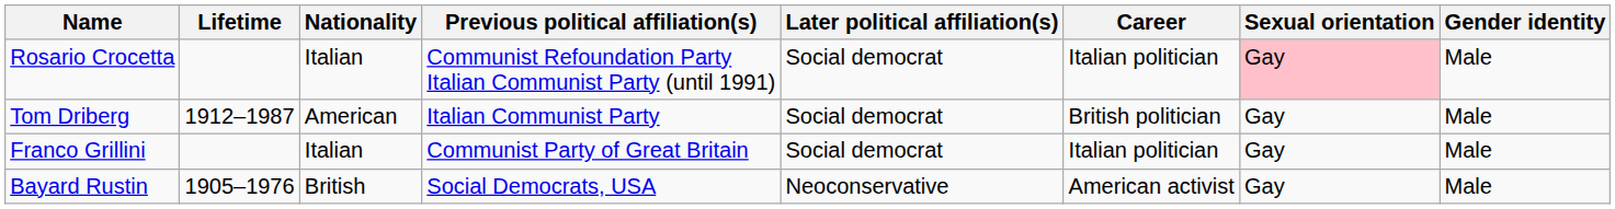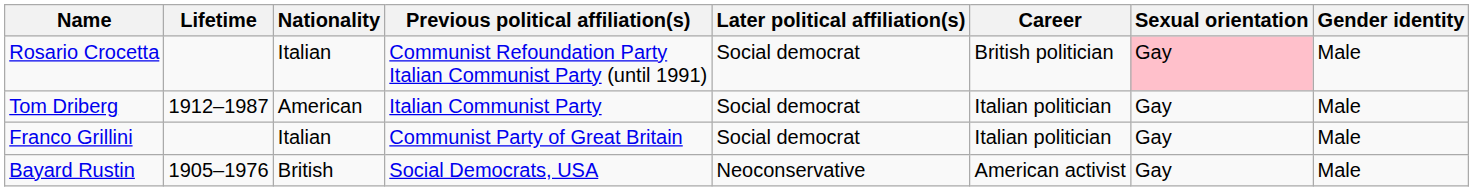 <table class="wikitable sortable">
 <tr>
 <th>Name</th>
 <th>Lifetime</th>
 <th>Nationality</th>
 <th>Previous political affiliation(s)</th>
 <th>Later political affiliation(s)</th>
 <th>Career</th>
 <th>Sexual orientation</th>
 <th>Gender identity</th>
 </tr>
 <tr valign="top">
 <td><a href='#'>Rosario Crocetta</a></td>
 <td></td>
 <td>Italian</td>
 <td><a href='#'>Communist Refoundation Party</a><br><a href='#'>Italian Communist Party</a> (until 1991)</td>
 <td>Social democrat</td>
-<td>Italian politician</td>
+<td>British politician</td>
 <td style="background: pink;">Gay</td>
 <td>Male</td>
 </tr>
 <tr valign="top">
 <td><a href='#'>Tom Driberg</a></td>
 <td>1912–1987</td>
 <td>American</td>
 <td><a href='#'>Italian Communist Party</a></td>
 <td>Social democrat</td>
-<td>British politician</td>
+<td>Italian politician</td>
 <td>Gay</td>
 <td>Male</td>
 </tr>
 <tr valign="top">
 <td><a href='#'>Franco Grillini</a></td>
 <td></td>
 <td>Italian</td>
 <td><a href='#'>Communist Party of Great Britain</a></td>
 <td>Social democrat</td>
 <td>Italian politician</td>
 <td>Gay</td>
 <td>Male</td>
 </tr>
 <tr valign="top">
 <td><a href='#'>Bayard Rustin</a></td>
 <td>1905–1976</td>
 <td>British</td>
 <td><a href='#'>Social Democrats, USA</a></td>
 <td>Neoconservative</td>
 <td>American activist</td>
 <td>Gay</td>
 <td>Male</td>
 </tr>
 </table>
